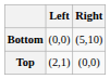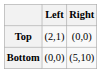 <table class="wikitable" style="text-align:center; width:100px; height:100px" border="1">
 <tr>
 <th></th>
 <th>Left</th>
 <th>Right</th>
 </tr>
 <tr>
+<th>Top</th>
+<td>(2,1)</td>
+<td>(0,0)</td>
+</tr>
+<tr>
 <th>Bottom</th>
 <td>(0,0)</td>
 <td>(5,10)</td>
 </tr>
-<tr>
-<th>Top</th>
-<td>(2,1)</td>
-<td>(0,0)</td>
-</tr>
 </table>
